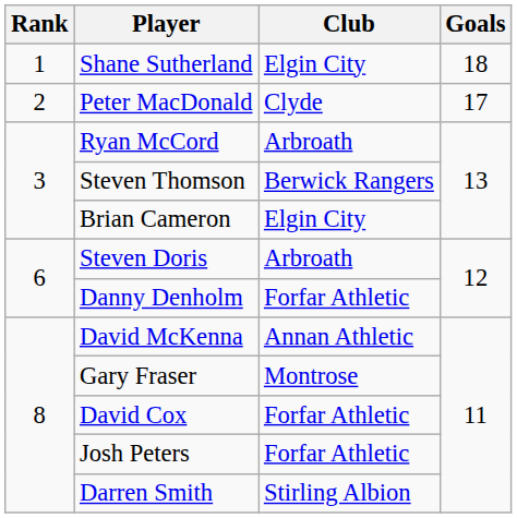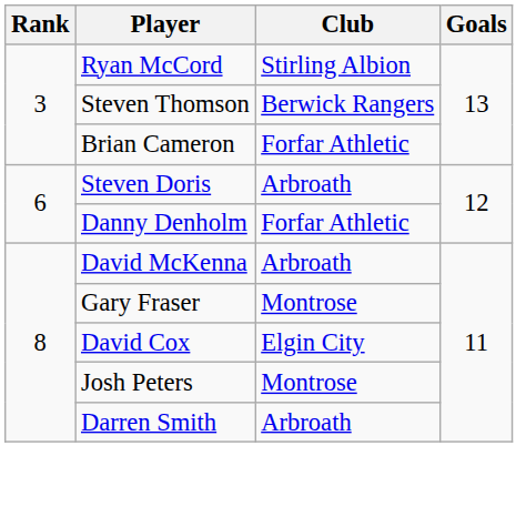 <table class="wikitable" style="text-align:center">
 <tr>
 <th>Rank</th>
 <th>Player</th>
 <th>Club</th>
 <th>Goals</th>
 </tr>
 <tr>
-<td>1</td>
-<td align="left"> <a href='#'>Shane Sutherland</a></td>
-<td align="left"><a href='#'>Elgin City</a></td>
-<td>18</td>
-</tr>
-<tr>
-<td>2</td>
-<td align="left"> <a href='#'>Peter MacDonald</a></td>
-<td align="left"><a href='#'>Clyde</a></td>
-<td>17</td>
-</tr>
-<tr>
 <td rowspan="3">3</td>
 <td align="left"> <a href='#'>Ryan McCord</a></td>
-<td align="left"><a href='#'>Arbroath</a></td>
+<td align="left"><a href='#'>Stirling Albion</a></td>
 <td rowspan="3">13</td>
 </tr>
 <tr>
 <td align="left"> Steven Thomson</td>
 <td align="left"><a href='#'>Berwick Rangers</a></td>
 </tr>
 <tr>
 <td align="left"> Brian Cameron</td>
-<td align="left"><a href='#'>Elgin City</a></td>
+<td align="left"><a href='#'>Forfar Athletic</a></td>
 </tr>
 <tr>
 <td rowspan="2">6</td>
 <td align="left"> <a href='#'>Steven Doris</a></td>
 <td align="left"><a href='#'>Arbroath</a></td>
 <td rowspan="2">12</td>
 </tr>
 <tr>
 <td align="left"> <a href='#'>Danny Denholm</a></td>
 <td align="left"><a href='#'>Forfar Athletic</a></td>
 </tr>
 <tr>
 <td rowspan="5">8</td>
 <td align="left"> <a href='#'>David McKenna</a></td>
-<td align="left"><a href='#'>Annan Athletic</a></td>
+<td align="left"><a href='#'>Arbroath</a></td>
 <td rowspan="5">11</td>
 </tr>
 <tr>
 <td align="left"> Gary Fraser</td>
 <td align="left"><a href='#'>Montrose</a></td>
 </tr>
 <tr>
 <td align="left"> <a href='#'>David Cox</a></td>
-<td align="left"><a href='#'>Forfar Athletic</a></td>
+<td align="left"><a href='#'>Elgin City</a></td>
 </tr>
 <tr>
 <td align="left"> Josh Peters</td>
-<td align="left"><a href='#'>Forfar Athletic</a></td>
+<td align="left"><a href='#'>Montrose</a></td>
 </tr>
 <tr>
 <td align="left"> <a href='#'>Darren Smith</a></td>
-<td align="left"><a href='#'>Stirling Albion</a></td>
+<td align="left"><a href='#'>Arbroath</a></td>
 </tr>
 </table>
